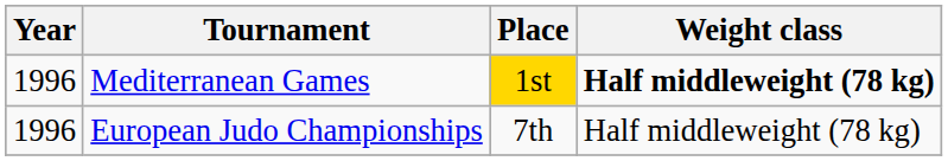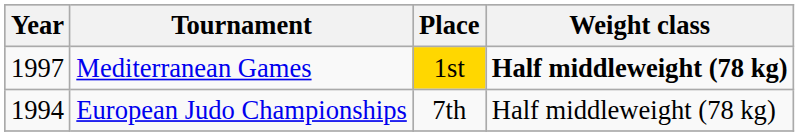 <table class=wikitable>
 <tr>
 <th>Year</th>
 <th>Tournament</th>
 <th>Place</th>
 <th>Weight class</th>
 </tr>
 <tr>
-<td>1996</td>
+<td>1997</td>
 <td><a href='#'>Mediterranean Games</a></td>
 <td bgcolor="gold" align="center">1st</td>
 <td><strong>Half middleweight (78 kg)</strong></td>
 </tr>
 <tr>
-<td>1996</td>
+<td>1994</td>
 <td><a href='#'>European Judo Championships</a></td>
 <td align="center">7th</td>
 <td>Half middleweight (78 kg)</td>
 </tr>
 </table>
